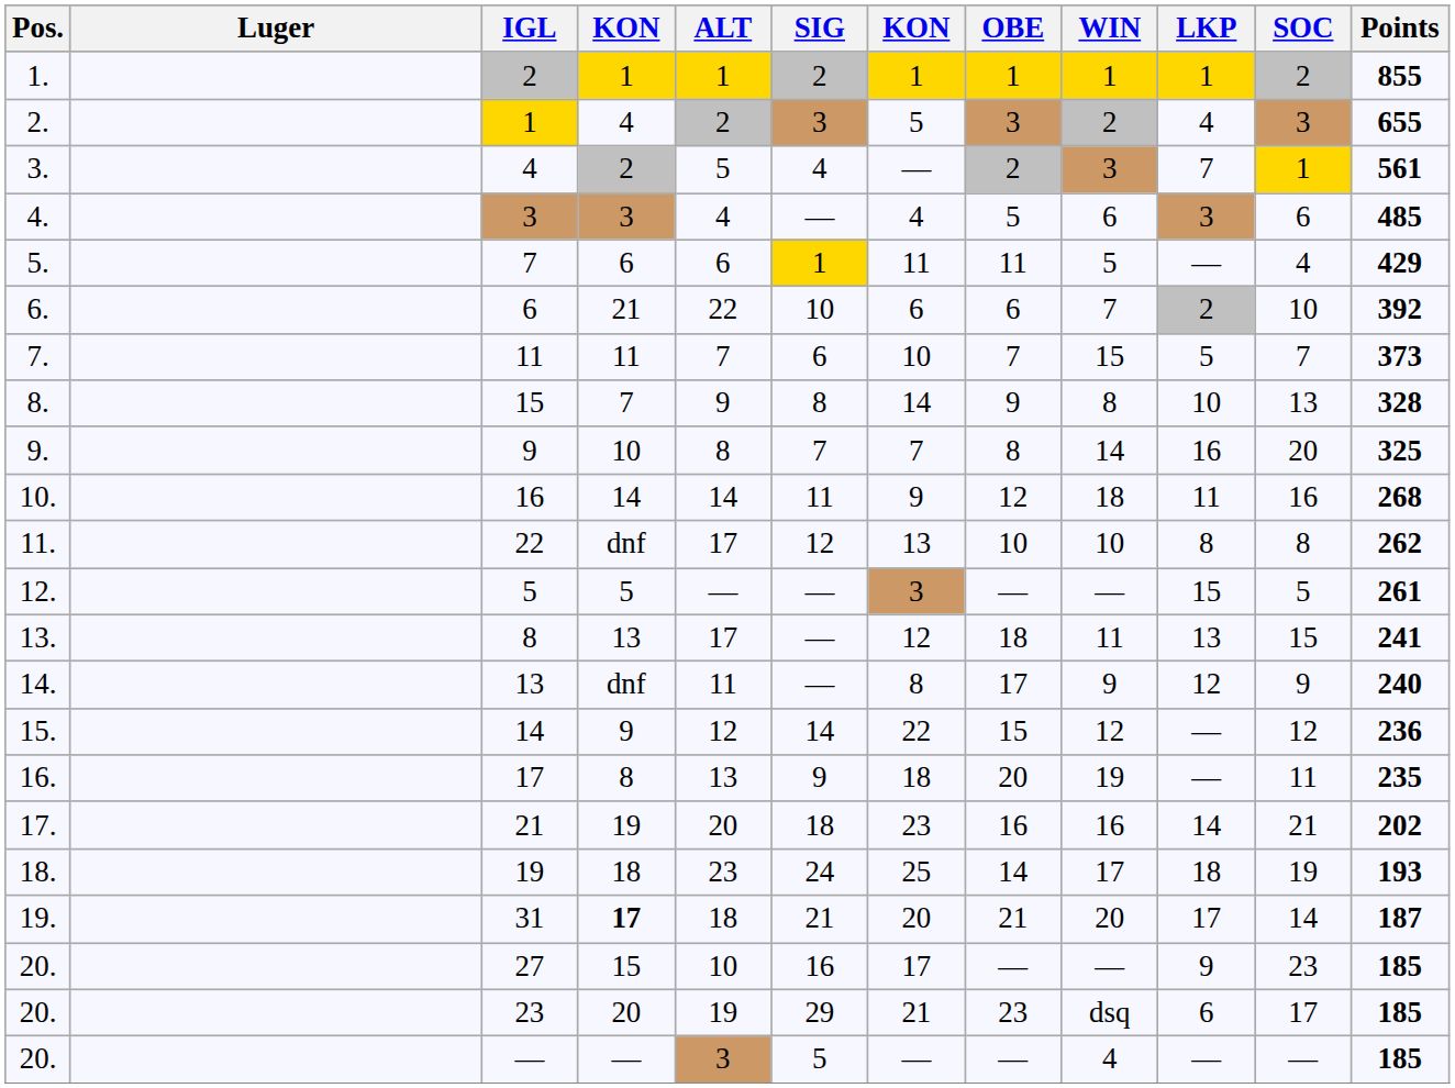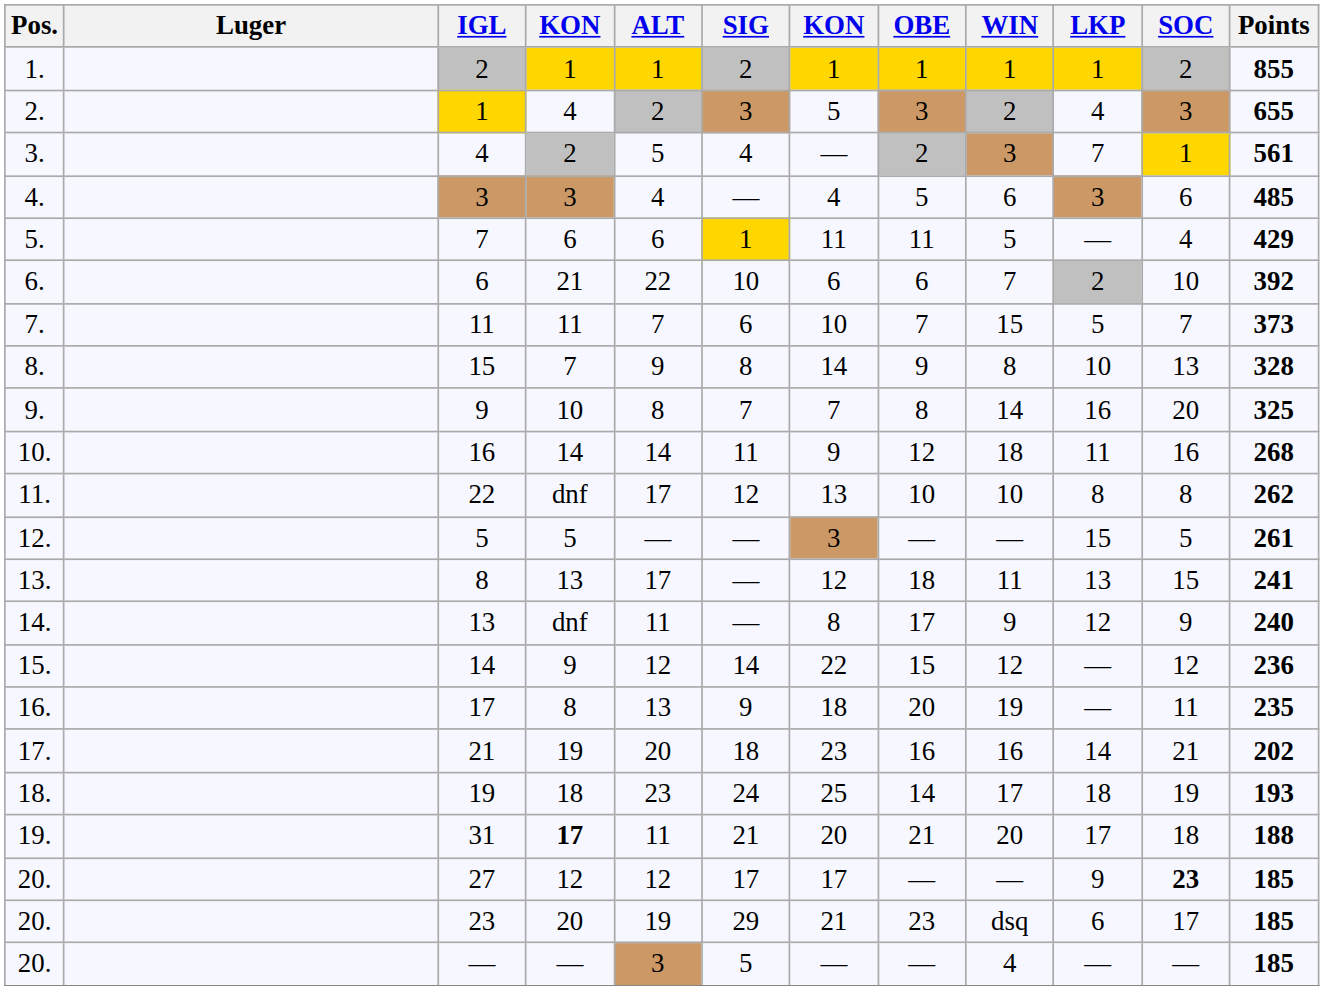 <table class="wikitable"  style="background:#f7f8ff; text-align:center; border:gray solid 1px;">
 <tr style="background:#ccc;">
 <th style="width:10px;">Pos.</th>
 <th style="width:215px;">Luger</th>
 <th style="width:45px;"><a href='#'>IGL</a></th>
 <th style="width:45px;"><a href='#'>KON</a></th>
 <th style="width:45px;"><a href='#'>ALT</a></th>
 <th style="width:45px;"><a href='#'>SIG</a></th>
 <th style="width:45px;"><a href='#'>KON</a></th>
 <th style="width:45px;"><a href='#'>OBE</a></th>
 <th style="width:45px;"><a href='#'>WIN</a></th>
 <th style="width:45px;"><a href='#'>LKP</a></th>
 <th style="width:45px;"><a href='#'>SOC</a></th>
 <th style="width:45px;">Points</th>
 </tr>
 <tr>
 <td>1.</td>
 <td align="left"></td>
 <td style="background:silver;">2</td>
 <td style="background:gold;">1</td>
 <td style="background:gold;">1</td>
 <td style="background:silver;">2</td>
 <td style="background:gold;">1</td>
 <td style="background:gold;">1</td>
 <td style="background:gold;">1</td>
 <td style="background:gold;">1</td>
 <td style="background:silver;">2</td>
 <td><strong>855</strong></td>
 </tr>
 <tr>
 <td>2.</td>
 <td align="left"></td>
 <td style="background:gold;">1</td>
 <td>4</td>
 <td style="background:silver;">2</td>
 <td style="background:#c96;">3</td>
 <td>5</td>
 <td style="background:#c96;">3</td>
 <td style="background:silver;">2</td>
 <td>4</td>
 <td style="background:#c96;">3</td>
 <td><strong>655</strong></td>
 </tr>
 <tr>
 <td>3.</td>
 <td align="left"></td>
 <td>4</td>
 <td style="background:silver;">2</td>
 <td>5</td>
 <td>4</td>
 <td>—</td>
 <td style="background:silver;">2</td>
 <td style="background:#c96;">3</td>
 <td>7</td>
 <td style="background:gold;">1</td>
 <td><strong>561</strong></td>
 </tr>
 <tr>
 <td>4.</td>
 <td align="left"></td>
 <td style="background:#c96;">3</td>
 <td style="background:#c96;">3</td>
 <td>4</td>
 <td>—</td>
 <td>4</td>
 <td>5</td>
 <td>6</td>
 <td style="background:#c96;">3</td>
 <td>6</td>
 <td><strong>485</strong></td>
 </tr>
 <tr>
 <td>5.</td>
 <td align="left"></td>
 <td>7</td>
 <td>6</td>
 <td>6</td>
 <td style="background:gold;">1</td>
 <td>11</td>
 <td>11</td>
 <td>5</td>
 <td>—</td>
 <td>4</td>
 <td><strong>429</strong></td>
 </tr>
 <tr>
 <td>6.</td>
 <td align="left"></td>
 <td>6</td>
 <td>21</td>
 <td>22</td>
 <td>10</td>
 <td>6</td>
 <td>6</td>
 <td>7</td>
 <td style="background:silver;">2</td>
 <td>10</td>
 <td><strong>392</strong></td>
 </tr>
 <tr>
 <td>7.</td>
 <td align="left"></td>
 <td>11</td>
 <td>11</td>
 <td>7</td>
 <td>6</td>
 <td>10</td>
 <td>7</td>
 <td>15</td>
 <td>5</td>
 <td>7</td>
 <td><strong>373</strong></td>
 </tr>
 <tr>
 <td>8.</td>
 <td align="left"></td>
 <td>15</td>
 <td>7</td>
 <td>9</td>
 <td>8</td>
 <td>14</td>
 <td>9</td>
 <td>8</td>
 <td>10</td>
 <td>13</td>
 <td><strong>328</strong></td>
 </tr>
 <tr>
 <td>9.</td>
 <td align="left"></td>
 <td>9</td>
 <td>10</td>
 <td>8</td>
 <td>7</td>
 <td>7</td>
 <td>8</td>
 <td>14</td>
 <td>16</td>
 <td>20</td>
 <td><strong>325</strong></td>
 </tr>
 <tr>
 <td>10.</td>
 <td align="left"></td>
 <td>16</td>
 <td>14</td>
 <td>14</td>
 <td>11</td>
 <td>9</td>
 <td>12</td>
 <td>18</td>
 <td>11</td>
 <td>16</td>
 <td><strong>268</strong></td>
 </tr>
 <tr>
 <td>11.</td>
 <td align="left"></td>
 <td>22</td>
 <td>dnf</td>
 <td>17</td>
 <td>12</td>
 <td>13</td>
 <td>10</td>
 <td>10</td>
 <td>8</td>
 <td>8</td>
 <td><strong>262</strong></td>
 </tr>
 <tr>
 <td>12.</td>
 <td align="left"></td>
 <td>5</td>
 <td>5</td>
 <td>—</td>
 <td>—</td>
 <td style="background:#c96;">3</td>
 <td>—</td>
 <td>—</td>
 <td>15</td>
 <td>5</td>
 <td><strong>261</strong></td>
 </tr>
 <tr>
 <td>13.</td>
 <td align="left"></td>
 <td>8</td>
 <td>13</td>
 <td>17</td>
 <td>—</td>
 <td>12</td>
 <td>18</td>
 <td>11</td>
 <td>13</td>
 <td>15</td>
 <td><strong>241</strong></td>
 </tr>
 <tr>
 <td>14.</td>
 <td align="left"></td>
 <td>13</td>
 <td>dnf</td>
 <td>11</td>
 <td>—</td>
 <td>8</td>
 <td>17</td>
 <td>9</td>
 <td>12</td>
 <td>9</td>
 <td><strong>240</strong></td>
 </tr>
 <tr>
 <td>15.</td>
 <td align="left"></td>
 <td>14</td>
 <td>9</td>
 <td>12</td>
 <td>14</td>
 <td>22</td>
 <td>15</td>
 <td>12</td>
 <td>—</td>
 <td>12</td>
 <td><strong>236</strong></td>
 </tr>
 <tr>
 <td>16.</td>
 <td align="left"></td>
 <td>17</td>
 <td>8</td>
 <td>13</td>
 <td>9</td>
 <td>18</td>
 <td>20</td>
 <td>19</td>
 <td>—</td>
 <td>11</td>
 <td><strong>235</strong></td>
 </tr>
 <tr>
 <td>17.</td>
 <td align="left"></td>
 <td>21</td>
 <td>19</td>
 <td>20</td>
 <td>18</td>
 <td>23</td>
 <td>16</td>
 <td>16</td>
 <td>14</td>
 <td>21</td>
 <td><strong>202</strong></td>
 </tr>
 <tr>
 <td>18.</td>
 <td align="left"></td>
 <td>19</td>
 <td>18</td>
 <td>23</td>
 <td>24</td>
 <td>25</td>
 <td>14</td>
 <td>17</td>
 <td>18</td>
 <td>19</td>
 <td><strong>193</strong></td>
 </tr>
 <tr>
 <td>19.</td>
 <td align="left"></td>
 <td>31</td>
 <td><strong>17</strong></td>
-<td>18</td>
+<td>11</td>
 <td>21</td>
 <td>20</td>
 <td>21</td>
 <td>20</td>
 <td>17</td>
-<td>14</td>
-<td><strong>187</strong></td>
+<td>18</td>
+<td><strong>188</strong></td>
 </tr>
 <tr>
 <td>20.</td>
 <td align="left"></td>
 <td>27</td>
-<td>15</td>
-<td>10</td>
-<td>16</td>
+<td>12</td>
+<td>12</td>
+<td>17</td>
 <td>17</td>
 <td>—</td>
 <td>—</td>
 <td>9</td>
-<td>23</td>
+<td><strong>23</strong></td>
 <td><strong>185</strong></td>
 </tr>
 <tr>
 <td>20.</td>
 <td align="left"></td>
 <td>23</td>
 <td>20</td>
 <td>19</td>
 <td>29</td>
 <td>21</td>
 <td>23</td>
 <td>dsq</td>
 <td>6</td>
 <td>17</td>
 <td><strong>185</strong></td>
 </tr>
 <tr>
 <td>20.</td>
 <td align="left"></td>
 <td>—</td>
 <td>—</td>
 <td style="background:#c96;">3</td>
 <td>5</td>
 <td>—</td>
 <td>—</td>
 <td>4</td>
 <td>—</td>
 <td>—</td>
 <td><strong>185</strong></td>
 </tr>
 <tr>
 </tr>
 </table>
